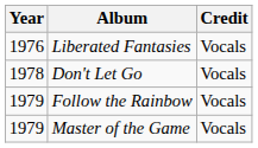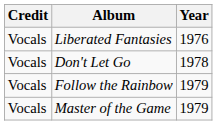 <table class="wikitable">
 <tr>
+<th>Credit</th>
+<th>Album</th>
 <th>Year</th>
-<th>Album</th>
-<th>Credit</th>
 </tr>
 <tr>
+<td>Vocals</td>
+<td><em>Liberated Fantasies</em></td>
 <td>1976</td>
-<td><em>Liberated Fantasies</em></td>
-<td>Vocals</td>
 </tr>
 <tr>
+<td>Vocals</td>
+<td><em>Don't Let Go</em></td>
 <td>1978</td>
-<td><em>Don't Let Go</em></td>
-<td>Vocals</td>
 </tr>
 <tr>
+<td>Vocals</td>
+<td><em>Follow the Rainbow</em></td>
 <td>1979</td>
-<td><em>Follow the Rainbow</em></td>
-<td>Vocals</td>
 </tr>
 <tr>
+<td>Vocals</td>
+<td><em>Master of the Game</em></td>
 <td>1979</td>
-<td><em>Master of the Game</em></td>
-<td>Vocals</td>
 </tr>
 </table>
